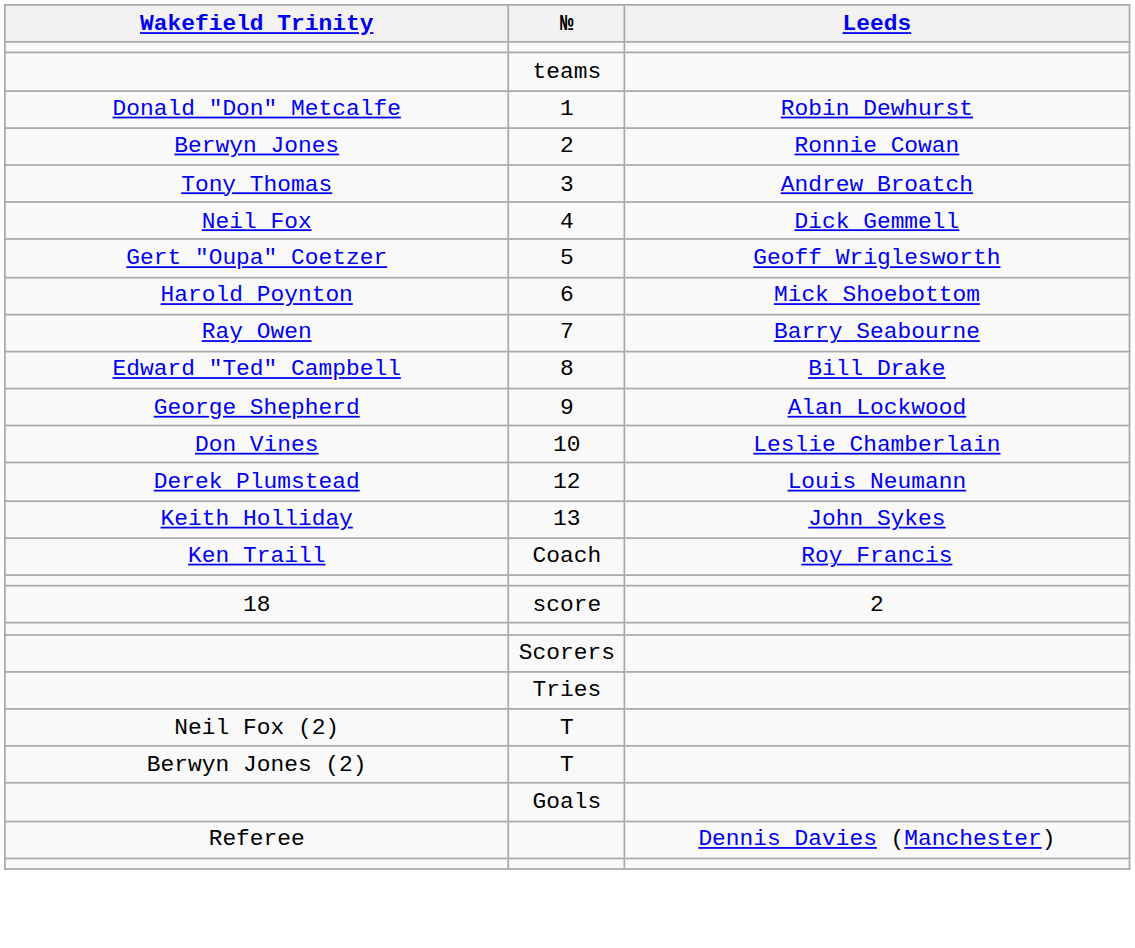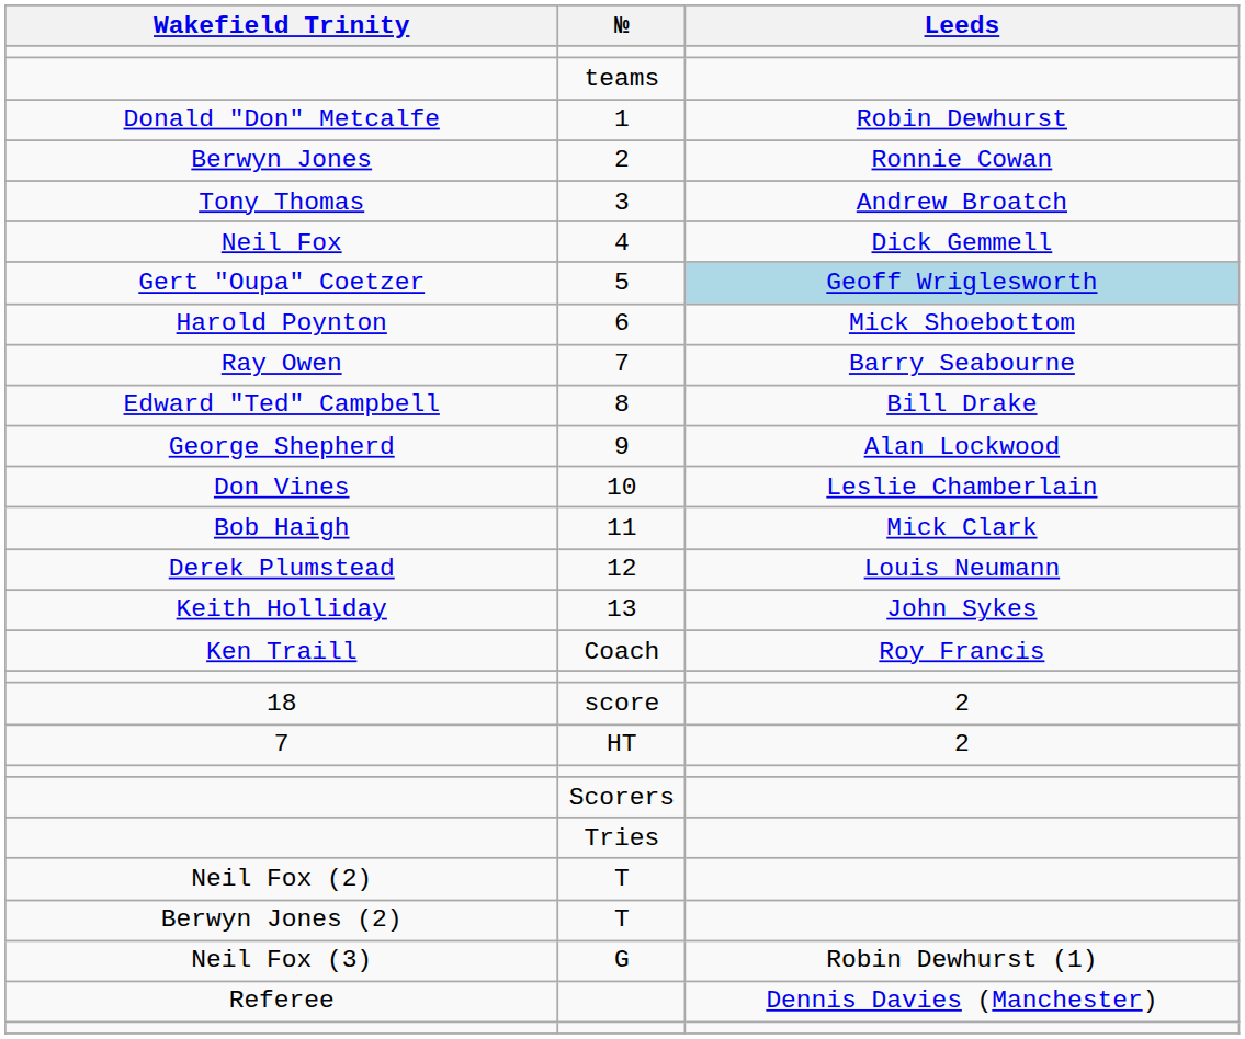 <table class="wikitable" style="text-align:center;">
 <tr>
 <th width=280 abbr=winner><a href='#'>Wakefield Trinity</a></th>
 <th width=60 abbr="Number">№</th>
 <th width=280 abbr=runner-up><a href='#'>Leeds</a></th>
 </tr>
 <tr>
 <td></td>
 <td></td>
 <td></td>
 </tr>
 <tr>
 <td></td>
 <td>teams</td>
 <td></td>
 </tr>
 <tr>
 <td><a href='#'>Donald "Don" Metcalfe</a></td>
 <td>1</td>
 <td><a href='#'>Robin Dewhurst</a></td>
 </tr>
 <tr>
 <td><a href='#'>Berwyn Jones</a></td>
 <td>2</td>
 <td><a href='#'>Ronnie Cowan</a></td>
 </tr>
 <tr>
 <td><a href='#'>Tony Thomas</a></td>
 <td>3</td>
 <td><a href='#'>Andrew Broatch</a></td>
 </tr>
 <tr>
 <td><a href='#'>Neil Fox</a></td>
 <td>4</td>
 <td><a href='#'>Dick Gemmell</a></td>
 </tr>
 <tr>
 <td><a href='#'>Gert "Oupa" Coetzer</a></td>
 <td>5</td>
-<td><a href='#'>Geoff Wriglesworth</a></td>
+<td style="background: lightblue;"><a href='#'>Geoff Wriglesworth</a></td>
 </tr>
 <tr>
 <td><a href='#'>Harold Poynton</a></td>
 <td>6</td>
 <td><a href='#'>Mick Shoebottom</a></td>
 </tr>
 <tr>
 <td><a href='#'>Ray Owen</a></td>
 <td>7</td>
 <td><a href='#'>Barry Seabourne</a></td>
 </tr>
 <tr>
 <td><a href='#'>Edward "Ted" Campbell</a></td>
 <td>8</td>
 <td><a href='#'>Bill Drake</a></td>
 </tr>
 <tr>
 <td><a href='#'>George Shepherd</a></td>
 <td>9</td>
 <td><a href='#'>Alan Lockwood</a></td>
 </tr>
 <tr>
 <td><a href='#'>Don Vines</a></td>
 <td>10</td>
 <td><a href='#'>Leslie Chamberlain</a></td>
 </tr>
 <tr>
+<td><a href='#'>Bob Haigh</a></td>
+<td>11</td>
+<td><a href='#'>Mick Clark</a></td>
+</tr>
+<tr>
 <td><a href='#'>Derek Plumstead</a></td>
 <td>12</td>
 <td><a href='#'>Louis Neumann</a></td>
 </tr>
 <tr>
 <td><a href='#'>Keith Holliday</a></td>
 <td>13</td>
 <td><a href='#'>John Sykes</a></td>
 </tr>
 <tr>
 <td><a href='#'>Ken Traill</a></td>
 <td>Coach</td>
 <td><a href='#'>Roy Francis</a></td>
 </tr>
 <tr>
 <td></td>
 <td></td>
 <td></td>
 </tr>
 <tr>
 <td>18</td>
 <td>score</td>
+<td>2</td>
+</tr>
+<tr>
+<td>7</td>
+<td>HT</td>
 <td>2</td>
 </tr>
 <tr>
 <td></td>
 <td></td>
 <td></td>
 </tr>
 <tr>
 <td></td>
 <td>Scorers</td>
 <td></td>
 </tr>
 <tr>
 <td></td>
 <td>Tries</td>
 <td></td>
 </tr>
 <tr>
 <td>Neil Fox (2)</td>
 <td>T</td>
 <td></td>
 </tr>
 <tr>
 <td>Berwyn Jones (2)</td>
 <td>T</td>
 <td></td>
 </tr>
 <tr>
-<td></td>
-<td>Goals</td>
-<td></td>
+<td>Neil Fox (3)</td>
+<td>G</td>
+<td>Robin Dewhurst (1)</td>
 </tr>
 <tr>
 <td>Referee</td>
 <td></td>
 <td><a href='#'>Dennis Davies</a> (<a href='#'>Manchester</a>)</td>
 </tr>
 <tr>
 <td></td>
 <td></td>
 <td></td>
 </tr>
 </table>
